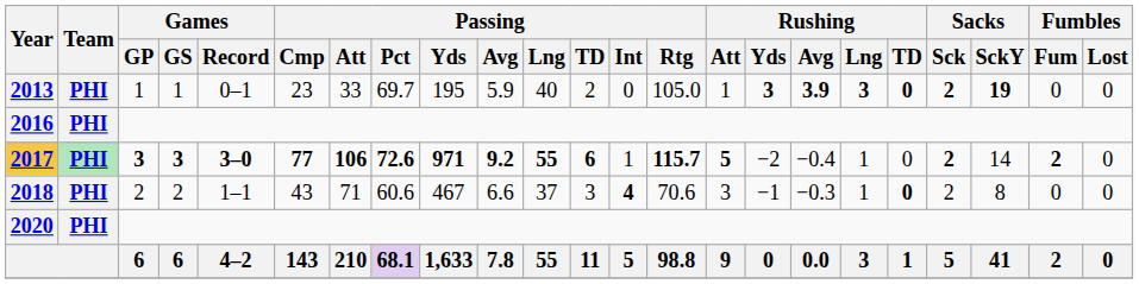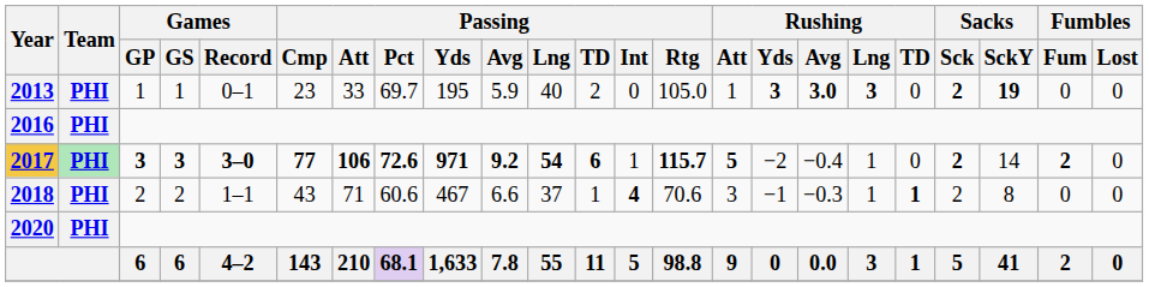 <table class=wikitable style="text-align:center;">
 <tr>
 <th rowspan="2">Year</th>
 <th rowspan="2">Team</th>
 <th colspan="3">Games</th>
 <th colspan="9">Passing</th>
 <th colspan="5">Rushing</th>
 <th colspan="2">Sacks</th>
 <th colspan="2">Fumbles</th>
 </tr>
 <tr>
 <th>GP</th>
 <th>GS</th>
 <th>Record</th>
 <th>Cmp</th>
 <th>Att</th>
 <th>Pct</th>
 <th>Yds</th>
 <th>Avg</th>
 <th>Lng</th>
 <th>TD</th>
 <th>Int</th>
 <th>Rtg</th>
 <th>Att</th>
 <th>Yds</th>
 <th>Avg</th>
 <th>Lng</th>
 <th>TD</th>
 <th>Sck</th>
 <th>SckY</th>
 <th>Fum</th>
 <th>Lost</th>
 </tr>
 <tr>
 <th><a href='#'>2013</a></th>
 <th><a href='#'>PHI</a></th>
 <td>1</td>
 <td>1</td>
 <td>0–1</td>
 <td>23</td>
 <td>33</td>
 <td>69.7</td>
 <td>195</td>
 <td>5.9</td>
 <td>40</td>
 <td>2</td>
 <td>0</td>
 <td>105.0</td>
 <td>1</td>
 <td><strong>3</strong></td>
-<td><strong>3.9</strong></td>
+<td><strong>3.0</strong></td>
 <td><strong>3</strong></td>
-<td><strong>0</strong></td>
+<td>0</td>
 <td><strong>2</strong></td>
 <td><strong>19</strong></td>
 <td>0</td>
 <td>0</td>
 </tr>
 <tr>
 <th><a href='#'>2016</a></th>
 <th><a href='#'>PHI</a></th>
 <td colspan="21"></td>
 </tr>
 <tr>
 <th style="background:#f4c842;"><a href='#'>2017</a></th>
 <th style="background:#afe6ba;"><a href='#'>PHI</a></th>
 <td><strong>3</strong></td>
 <td><strong>3</strong></td>
 <td><strong>3–0</strong></td>
 <td><strong>77</strong></td>
 <td><strong>106</strong></td>
 <td><strong>72.6</strong></td>
 <td><strong>971</strong></td>
 <td><strong>9.2</strong></td>
-<td><strong>55</strong></td>
+<td><strong>54</strong></td>
 <td><strong>6</strong></td>
 <td>1</td>
 <td><strong>115.7</strong></td>
 <td><strong>5</strong></td>
 <td>−2</td>
 <td>−0.4</td>
 <td>1</td>
 <td>0</td>
 <td><strong>2</strong></td>
 <td>14</td>
 <td><strong>2</strong></td>
 <td>0</td>
 </tr>
 <tr>
 <th><a href='#'>2018</a></th>
 <th><a href='#'>PHI</a></th>
 <td>2</td>
 <td>2</td>
 <td>1–1</td>
 <td>43</td>
 <td>71</td>
 <td>60.6</td>
 <td>467</td>
 <td>6.6</td>
 <td>37</td>
-<td>3</td>
+<td>1</td>
 <td><strong>4</strong></td>
 <td>70.6</td>
 <td>3</td>
 <td>−1</td>
 <td>−0.3</td>
 <td>1</td>
-<td><strong>0</strong></td>
+<td><strong>1</strong></td>
 <td>2</td>
 <td>8</td>
 <td>0</td>
 <td>0</td>
 </tr>
 <tr>
 <th><a href='#'>2020</a></th>
 <th><a href='#'>PHI</a></th>
 <td colspan="21"></td>
 </tr>
 <tr>
 <th colspan="2"></th>
 <th>6</th>
 <th>6</th>
 <th>4–2</th>
 <th>143</th>
 <th>210</th>
 <th style="background:#e0cef2;">68.1</th>
 <th>1,633</th>
 <th>7.8</th>
 <th>55</th>
 <th>11</th>
 <th>5</th>
 <th>98.8</th>
 <th>9</th>
 <th>0</th>
 <th>0.0</th>
 <th>3</th>
 <th>1</th>
 <th>5</th>
 <th>41</th>
 <th>2</th>
 <th>0</th>
 </tr>
 <tr>
 </tr>
 </table>
